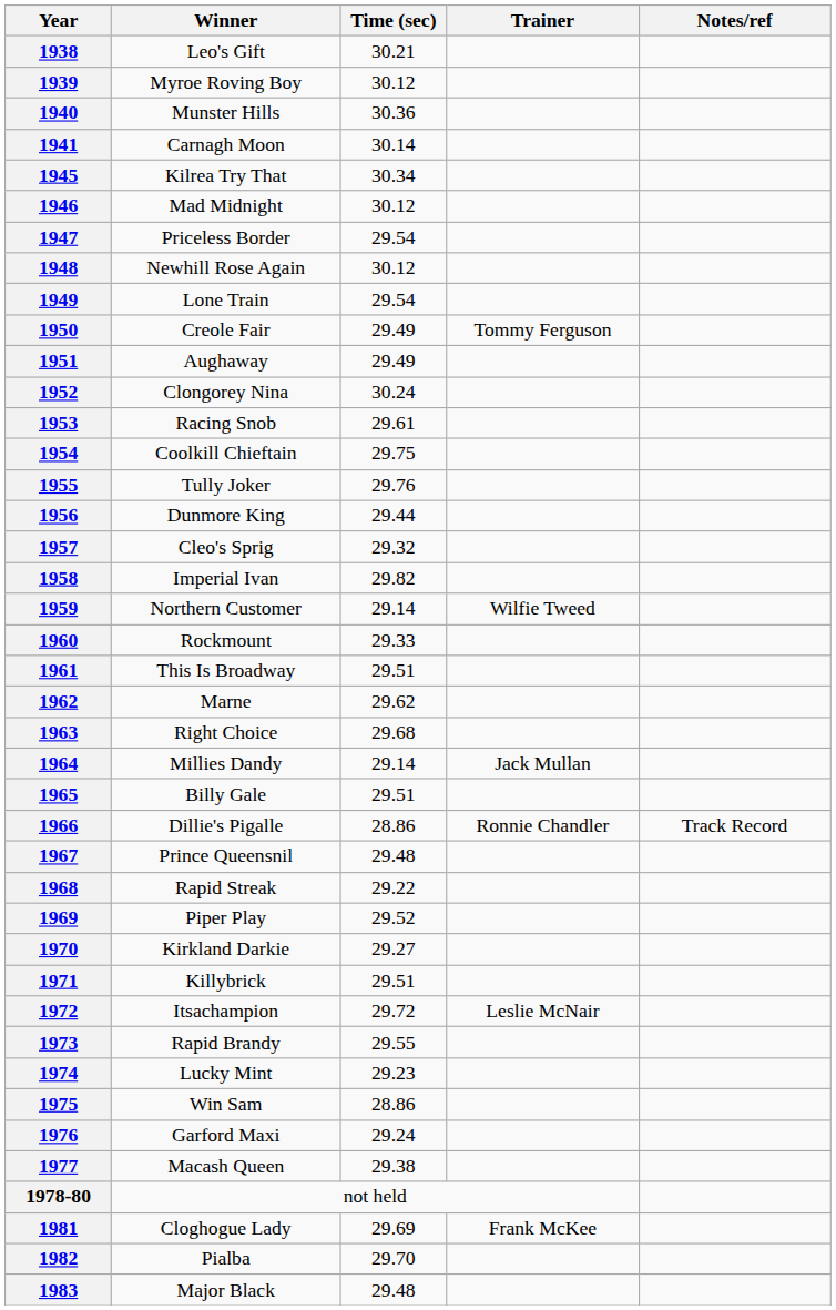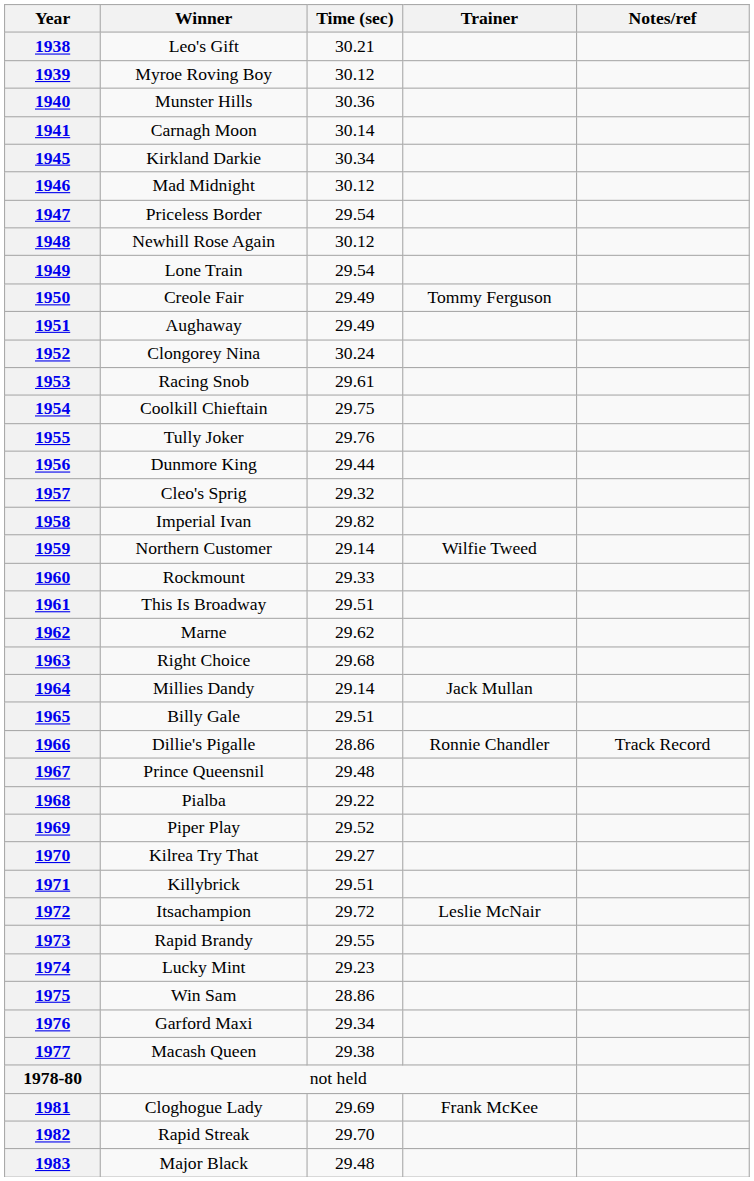 <table class="wikitable" style="text-align:center">
 <tr>
 <th width=80>Year</th>
 <th width=180>Winner</th>
 <th width=80>Time (sec)</th>
 <th width=150>Trainer</th>
 <th width=150>Notes/ref</th>
 </tr>
 <tr>
 <th><a href='#'>1938</a></th>
 <td>Leo's Gift</td>
 <td>30.21</td>
 <td></td>
 <td></td>
 </tr>
 <tr>
 <th><a href='#'>1939</a></th>
 <td>Myroe Roving Boy</td>
 <td>30.12</td>
 <td></td>
 <td></td>
 </tr>
 <tr>
 <th><a href='#'>1940</a></th>
 <td>Munster Hills</td>
 <td>30.36</td>
 <td></td>
 <td></td>
 </tr>
 <tr>
 <th><a href='#'>1941</a></th>
 <td>Carnagh Moon</td>
 <td>30.14</td>
 <td></td>
 <td></td>
 </tr>
 <tr>
 <th><a href='#'>1945</a></th>
-<td>Kilrea Try That</td>
+<td>Kirkland Darkie</td>
 <td>30.34</td>
 <td></td>
 <td></td>
 </tr>
 <tr>
 <th><a href='#'>1946</a></th>
 <td>Mad Midnight</td>
 <td>30.12</td>
 <td></td>
 <td></td>
 </tr>
 <tr>
 <th><a href='#'>1947</a></th>
 <td>Priceless Border</td>
 <td>29.54</td>
 <td></td>
 <td></td>
 </tr>
 <tr>
 <th><a href='#'>1948</a></th>
 <td>Newhill Rose Again</td>
 <td>30.12</td>
 <td></td>
 <td></td>
 </tr>
 <tr>
 <th><a href='#'>1949</a></th>
 <td>Lone Train</td>
 <td>29.54</td>
 <td></td>
 <td></td>
 </tr>
 <tr>
 <th><a href='#'>1950</a></th>
 <td>Creole Fair</td>
 <td>29.49</td>
 <td>Tommy Ferguson</td>
 <td></td>
 </tr>
 <tr>
 <th><a href='#'>1951</a></th>
 <td>Aughaway</td>
 <td>29.49</td>
 <td></td>
 <td></td>
 </tr>
 <tr>
 <th><a href='#'>1952</a></th>
 <td>Clongorey Nina</td>
 <td>30.24</td>
 <td></td>
 <td></td>
 </tr>
 <tr>
 <th><a href='#'>1953</a></th>
 <td>Racing Snob</td>
 <td>29.61</td>
 <td></td>
 <td></td>
 </tr>
 <tr>
 <th><a href='#'>1954</a></th>
 <td>Coolkill Chieftain</td>
 <td>29.75</td>
 <td></td>
 <td></td>
 </tr>
 <tr>
 <th><a href='#'>1955</a></th>
 <td>Tully Joker</td>
 <td>29.76</td>
 <td></td>
 <td></td>
 </tr>
 <tr>
 <th><a href='#'>1956</a></th>
 <td>Dunmore King</td>
 <td>29.44</td>
 <td></td>
 <td></td>
 </tr>
 <tr>
 <th><a href='#'>1957</a></th>
 <td>Cleo's Sprig</td>
 <td>29.32</td>
 <td></td>
 <td></td>
 </tr>
 <tr>
 <th><a href='#'>1958</a></th>
 <td>Imperial Ivan</td>
 <td>29.82</td>
 <td></td>
 <td></td>
 </tr>
 <tr>
 <th><a href='#'>1959</a></th>
 <td>Northern Customer</td>
 <td>29.14</td>
 <td>Wilfie Tweed</td>
 <td></td>
 </tr>
 <tr>
 <th><a href='#'>1960</a></th>
 <td>Rockmount</td>
 <td>29.33</td>
 <td></td>
 <td></td>
 </tr>
 <tr>
 <th><a href='#'>1961</a></th>
 <td>This Is Broadway</td>
 <td>29.51</td>
 <td></td>
 <td></td>
 </tr>
 <tr>
 <th><a href='#'>1962</a></th>
 <td>Marne</td>
 <td>29.62</td>
 <td></td>
 <td></td>
 </tr>
 <tr>
 <th><a href='#'>1963</a></th>
 <td>Right Choice</td>
 <td>29.68</td>
 <td></td>
 <td></td>
 </tr>
 <tr>
 <th><a href='#'>1964</a></th>
 <td>Millies Dandy</td>
 <td>29.14</td>
 <td>Jack Mullan</td>
 <td></td>
 </tr>
 <tr>
 <th><a href='#'>1965</a></th>
 <td>Billy Gale</td>
 <td>29.51</td>
 <td></td>
 <td></td>
 </tr>
 <tr>
 <th><a href='#'>1966</a></th>
 <td>Dillie's Pigalle</td>
 <td>28.86</td>
 <td>Ronnie Chandler</td>
 <td>Track Record</td>
 </tr>
 <tr>
 <th><a href='#'>1967</a></th>
 <td>Prince Queensnil</td>
 <td>29.48</td>
 <td></td>
 <td></td>
 </tr>
 <tr>
 <th><a href='#'>1968</a></th>
-<td>Rapid Streak</td>
+<td>Pialba</td>
 <td>29.22</td>
 <td></td>
 <td></td>
 </tr>
 <tr>
 <th><a href='#'>1969</a></th>
 <td>Piper Play</td>
 <td>29.52</td>
 <td></td>
 <td></td>
 </tr>
 <tr>
 <th><a href='#'>1970</a></th>
-<td>Kirkland Darkie</td>
+<td>Kilrea Try That</td>
 <td>29.27</td>
 <td></td>
 <td></td>
 </tr>
 <tr>
 <th><a href='#'>1971</a></th>
 <td>Killybrick</td>
 <td>29.51</td>
 <td></td>
 <td></td>
 </tr>
 <tr>
 <th><a href='#'>1972</a></th>
 <td>Itsachampion</td>
 <td>29.72</td>
 <td>Leslie McNair</td>
 <td></td>
 </tr>
 <tr>
 <th><a href='#'>1973</a></th>
 <td>Rapid Brandy</td>
 <td>29.55</td>
 <td></td>
 <td></td>
 </tr>
 <tr>
 <th><a href='#'>1974</a></th>
 <td>Lucky Mint</td>
 <td>29.23</td>
 <td></td>
 <td></td>
 </tr>
 <tr>
 <th><a href='#'>1975</a></th>
 <td>Win Sam</td>
 <td>28.86</td>
 <td></td>
 <td></td>
 </tr>
 <tr>
 <th><a href='#'>1976</a></th>
 <td>Garford Maxi</td>
-<td>29.24</td>
+<td>29.34</td>
 <td></td>
 <td></td>
 </tr>
 <tr>
 <th><a href='#'>1977</a></th>
 <td>Macash Queen</td>
 <td>29.38</td>
 <td></td>
 <td></td>
 </tr>
 <tr>
 <th>1978-80</th>
 <td colspan=3>not held</td>
 </tr>
 <tr>
 <th><a href='#'>1981</a></th>
 <td>Cloghogue Lady</td>
 <td>29.69</td>
 <td>Frank McKee</td>
 <td></td>
 </tr>
 <tr>
 <th><a href='#'>1982</a></th>
-<td>Pialba</td>
+<td>Rapid Streak</td>
 <td>29.70</td>
 <td></td>
 <td></td>
 </tr>
 <tr>
 <th><a href='#'>1983</a></th>
 <td>Major Black</td>
 <td>29.48</td>
 <td></td>
 <td></td>
 </tr>
 </table>
